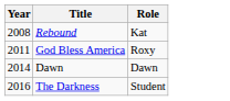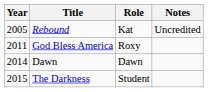 <table class="wikitable sortable">
 <tr>
 <th>Year</th>
 <th>Title</th>
 <th>Role</th>
+<th>Notes</th>
 </tr>
 <tr>
-<td>2008</td>
+<td>2005</td>
 <td><em><a href='#'>Rebound</a></td>
 <td>Kat</td>
+<td>Uncredited</td>
 </tr>
 <tr>
 <td>2011</td>
 <td></em><a href='#'>God Bless America</a><em></td>
 <td>Roxy</td>
+<td></td>
 </tr>
 <tr>
 <td>2014</td>
 <td></em>Dawn<em></td>
 <td>Dawn</td>
+<td></td>
 </tr>
 <tr>
-<td>2016</td>
+<td>2015</td>
 <td></em><a href='#'>The Darkness</a><em></td>
 <td>Student</td>
+<td></td>
 </tr>
 </table>
